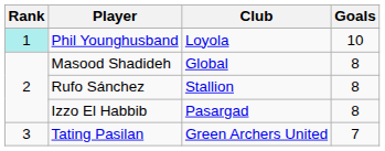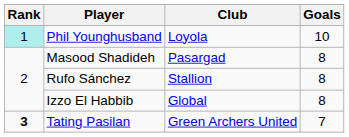 <table class="wikitable" style="text-align:center">
 <tr>
 <th>Rank</th>
 <th>Player</th>
 <th>Club</th>
 <th>Goals</th>
 </tr>
 <tr>
 <td style="background: paleturquoise;">1</td>
 <td align=left> <a href='#'>Phil Younghusband</a></td>
 <td align=left><a href='#'>Loyola</a></td>
 <td>10</td>
 </tr>
 <tr>
 <td rowspan="3">2</td>
 <td align=left> Masood Shadideh</td>
-<td align=left><a href='#'>Global</a></td>
+<td align=left><a href='#'>Pasargad</a></td>
 <td>8</td>
 </tr>
 <tr>
 <td align=left> Rufo Sánchez</td>
 <td align=left><a href='#'>Stallion</a></td>
 <td>8</td>
 </tr>
 <tr>
 <td align=left> Izzo El Habbib</td>
-<td align=left><a href='#'>Pasargad</a></td>
+<td align=left><a href='#'>Global</a></td>
 <td>8</td>
 </tr>
 <tr>
-<td>3</td>
+<td><strong>3</strong></td>
 <td align=left> <a href='#'>Tating Pasilan</a></td>
 <td align=left><a href='#'>Green Archers United</a></td>
 <td>7</td>
 </tr>
 </table>
